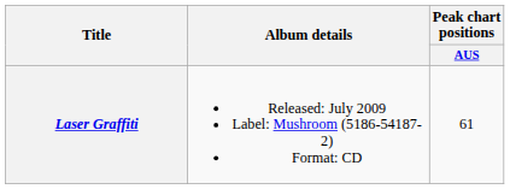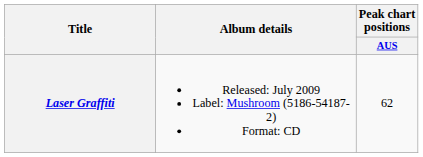 <table class="wikitable plainrowheaders" style="text-align:center;" border="1">
 <tr>
 <th scope="col" rowspan="2" style="width:12em;">Title</th>
 <th scope="col" rowspan="2" style="width:16em;">Album details</th>
 <th scope="col" colspan="1">Peak chart<br>positions</th>
 </tr>
 <tr>
 <th scope="col" style="font-size:85%"><a href='#'>AUS</a><br></th>
 </tr>
 <tr>
 <th scope="row"><em><a href='#'>Laser Graffiti</a></em></th>
 <td><br><ul><li>Released: July 2009</li><li>Label: <a href='#'>Mushroom</a> (5186-54187-2)</li><li>Format: CD</li></ul></td>
-<td>61</td>
+<td>62</td>
 </tr>
 </table>
